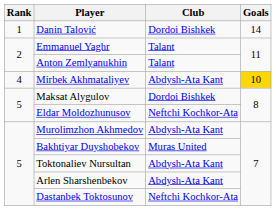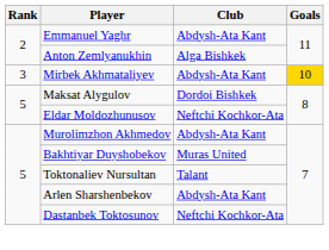 <table class="wikitable" style="text-align:center">
 <tr>
 <th>Rank</th>
 <th>Player</th>
 <th>Club</th>
 <th>Goals</th>
 </tr>
 <tr>
-<td rowspan="1">1</td>
-<td align="left"> <a href='#'>Danin Talović</a></td>
-<td align="left"><a href='#'>Dordoi Bishkek</a></td>
-<td rowspan="1">14</td>
-</tr>
-<tr>
 <td rowspan="2">2</td>
 <td align="left"> <a href='#'>Emmanuel Yaghr</a></td>
-<td align="left"><a href='#'>Talant</a></td>
+<td align="left"><a href='#'>Abdysh-Ata Kant</a></td>
 <td rowspan="2">11</td>
 </tr>
 <tr>
 <td align="left"> <a href='#'>Anton Zemlyanukhin</a></td>
-<td align="left"><a href='#'>Talant</a></td>
+<td align="left"><a href='#'>Alga Bishkek</a></td>
 </tr>
 <tr>
-<td rowspan="1">4</td>
+<td rowspan="1">3</td>
 <td align="left"> <a href='#'>Mirbek Akhmataliyev</a></td>
 <td align="left"><a href='#'>Abdysh-Ata Kant</a></td>
 <td rowspan="1" style="background: gold;">10</td>
 </tr>
 <tr>
 <td rowspan="2">5</td>
 <td align="left"> Maksat Alygulov</td>
 <td align="left"><a href='#'>Dordoi Bishkek</a></td>
 <td rowspan="2">8</td>
 </tr>
 <tr>
 <td align="left"> <a href='#'>Eldar Moldozhunusov</a></td>
 <td align="left"><a href='#'>Neftchi Kochkor-Ata</a></td>
 </tr>
 <tr>
 <td rowspan="5">5</td>
 <td align="left"> <a href='#'>Murolimzhon Akhmedov</a></td>
 <td align="left"><a href='#'>Abdysh-Ata Kant</a></td>
 <td rowspan="5">7</td>
 </tr>
 <tr>
 <td align="left"> <a href='#'>Bakhtiyar Duyshobekov</a></td>
 <td align="left"><a href='#'>Muras United</a></td>
 </tr>
 <tr>
 <td align="left"> Toktonaliev Nursultan</td>
-<td align="left"><a href='#'>Abdysh-Ata Kant</a></td>
+<td align="left"><a href='#'>Talant</a></td>
 </tr>
 <tr>
 <td align="left"> Arlen Sharshenbekov</td>
 <td align="left"><a href='#'>Abdysh-Ata Kant</a></td>
 </tr>
 <tr>
 <td align="left"> <a href='#'>Dastanbek Toktosunov</a></td>
 <td align="left"><a href='#'>Neftchi Kochkor-Ata</a></td>
 </tr>
 </table>
